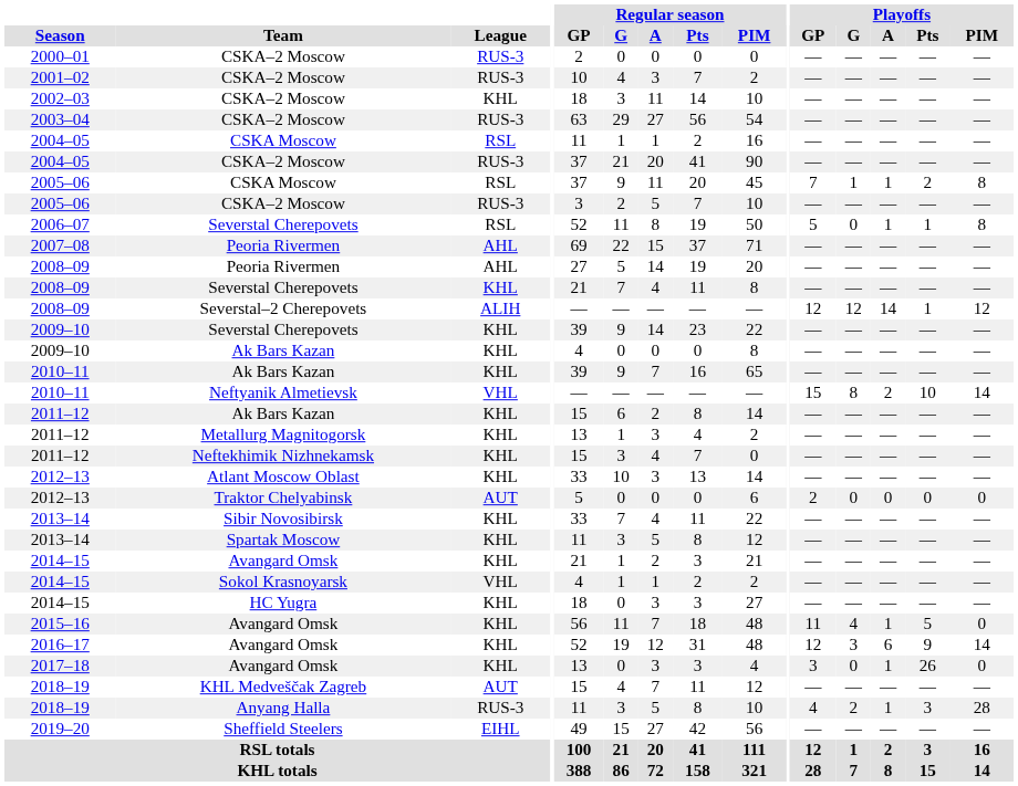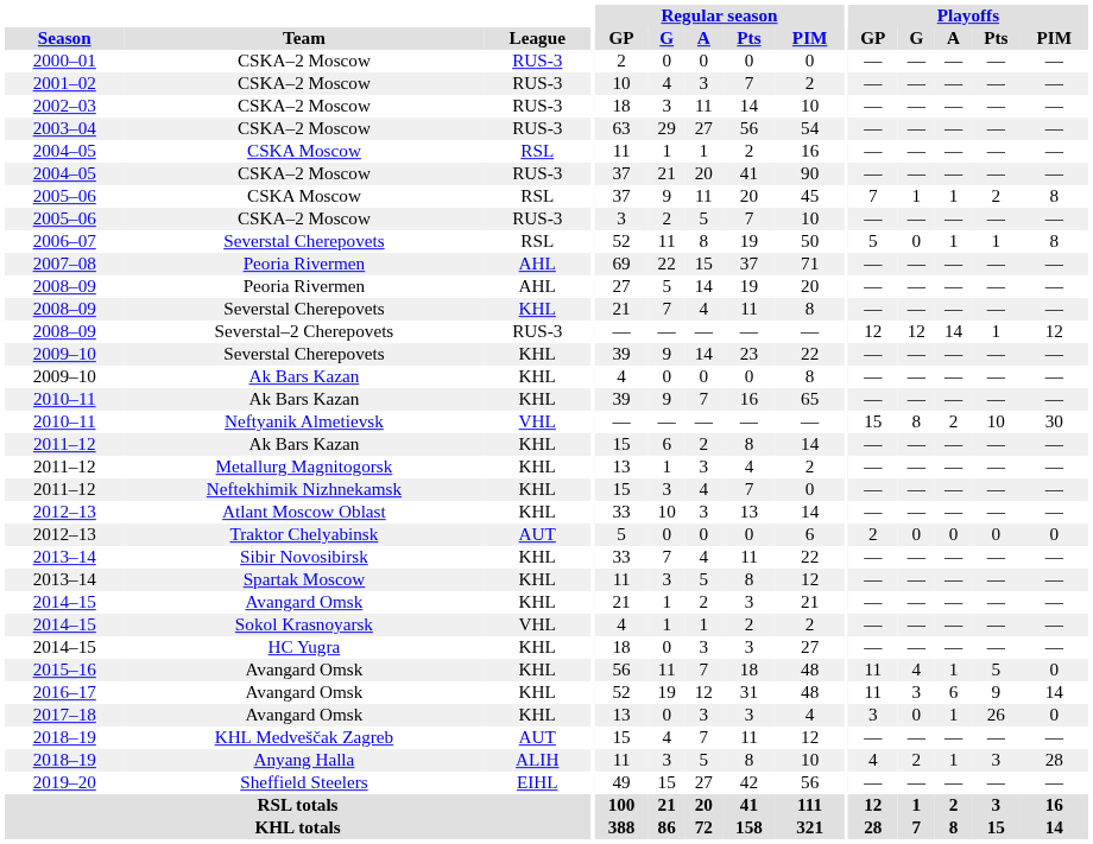 <table border="0" cellpadding="1" cellspacing="0" style="text-align:center; width:60em">
 <tr bgcolor="#e0e0e0">
 <th colspan="3" bgcolor="#ffffff"></th>
 <th rowspan="100" bgcolor="#ffffff"></th>
 <th colspan="5"><a href='#'>Regular season</a></th>
 <th rowspan="100" bgcolor="#ffffff"></th>
 <th colspan="5"><a href='#'>Playoffs</a></th>
 </tr>
 <tr bgcolor="#e0e0e0">
 <th><a href='#'>Season</a></th>
 <th>Team</th>
 <th>League</th>
 <th>GP</th>
 <th><a href='#'>G</a></th>
 <th><a href='#'>A</a></th>
 <th><a href='#'>Pts</a></th>
 <th><a href='#'>PIM</a></th>
 <th>GP</th>
 <th>G</th>
 <th>A</th>
 <th>Pts</th>
 <th>PIM</th>
 </tr>
 <tr>
 <td><a href='#'>2000–01</a></td>
 <td>CSKA–2 Moscow</td>
 <td><a href='#'>RUS-3</a></td>
 <td>2</td>
 <td>0</td>
 <td>0</td>
 <td>0</td>
 <td>0</td>
 <td>—</td>
 <td>—</td>
 <td>—</td>
 <td>—</td>
 <td>—</td>
 </tr>
 <tr bgcolor="#f0f0f0">
 <td><a href='#'>2001–02</a></td>
 <td>CSKA–2 Moscow</td>
 <td>RUS-3</td>
 <td>10</td>
 <td>4</td>
 <td>3</td>
 <td>7</td>
 <td>2</td>
 <td>—</td>
 <td>—</td>
 <td>—</td>
 <td>—</td>
 <td>—</td>
 </tr>
 <tr>
 <td><a href='#'>2002–03</a></td>
 <td>CSKA–2 Moscow</td>
-<td>KHL</td>
+<td>RUS-3</td>
 <td>18</td>
 <td>3</td>
 <td>11</td>
 <td>14</td>
 <td>10</td>
 <td>—</td>
 <td>—</td>
 <td>—</td>
 <td>—</td>
 <td>—</td>
 </tr>
 <tr bgcolor="#f0f0f0">
 <td><a href='#'>2003–04</a></td>
 <td>CSKA–2 Moscow</td>
 <td>RUS-3</td>
 <td>63</td>
 <td>29</td>
 <td>27</td>
 <td>56</td>
 <td>54</td>
 <td>—</td>
 <td>—</td>
 <td>—</td>
 <td>—</td>
 <td>—</td>
 </tr>
 <tr>
 <td><a href='#'>2004–05</a></td>
 <td><a href='#'>CSKA Moscow</a></td>
 <td><a href='#'>RSL</a></td>
 <td>11</td>
 <td>1</td>
 <td>1</td>
 <td>2</td>
 <td>16</td>
 <td>—</td>
 <td>—</td>
 <td>—</td>
 <td>—</td>
 <td>—</td>
 </tr>
 <tr bgcolor="#f0f0f0">
 <td><a href='#'>2004–05</a></td>
 <td>CSKA–2 Moscow</td>
 <td>RUS-3</td>
 <td>37</td>
 <td>21</td>
 <td>20</td>
 <td>41</td>
 <td>90</td>
 <td>—</td>
 <td>—</td>
 <td>—</td>
 <td>—</td>
 <td>—</td>
 </tr>
 <tr>
 <td><a href='#'>2005–06</a></td>
 <td>CSKA Moscow</td>
 <td>RSL</td>
 <td>37</td>
 <td>9</td>
 <td>11</td>
 <td>20</td>
 <td>45</td>
 <td>7</td>
 <td>1</td>
 <td>1</td>
 <td>2</td>
 <td>8</td>
 </tr>
 <tr bgcolor="#f0f0f0">
 <td><a href='#'>2005–06</a></td>
 <td>CSKA–2 Moscow</td>
 <td>RUS-3</td>
 <td>3</td>
 <td>2</td>
 <td>5</td>
 <td>7</td>
 <td>10</td>
 <td>—</td>
 <td>—</td>
 <td>—</td>
 <td>—</td>
 <td>—</td>
 </tr>
 <tr>
 <td><a href='#'>2006–07</a></td>
 <td><a href='#'>Severstal Cherepovets</a></td>
 <td>RSL</td>
 <td>52</td>
 <td>11</td>
 <td>8</td>
 <td>19</td>
 <td>50</td>
 <td>5</td>
 <td>0</td>
 <td>1</td>
 <td>1</td>
 <td>8</td>
 </tr>
 <tr bgcolor="#f0f0f0">
 <td><a href='#'>2007–08</a></td>
 <td><a href='#'>Peoria Rivermen</a></td>
 <td><a href='#'>AHL</a></td>
 <td>69</td>
 <td>22</td>
 <td>15</td>
 <td>37</td>
 <td>71</td>
 <td>—</td>
 <td>—</td>
 <td>—</td>
 <td>—</td>
 <td>—</td>
 </tr>
 <tr>
 <td><a href='#'>2008–09</a></td>
 <td>Peoria Rivermen</td>
 <td>AHL</td>
 <td>27</td>
 <td>5</td>
 <td>14</td>
 <td>19</td>
 <td>20</td>
 <td>—</td>
 <td>—</td>
 <td>—</td>
 <td>—</td>
 <td>—</td>
 </tr>
 <tr bgcolor="#f0f0f0">
 <td><a href='#'>2008–09</a></td>
 <td>Severstal Cherepovets</td>
 <td><a href='#'>KHL</a></td>
 <td>21</td>
 <td>7</td>
 <td>4</td>
 <td>11</td>
 <td>8</td>
 <td>—</td>
 <td>—</td>
 <td>—</td>
 <td>—</td>
 <td>—</td>
 </tr>
 <tr>
 <td><a href='#'>2008–09</a></td>
 <td>Severstal–2 Cherepovets</td>
-<td><a href='#'>ALIH</a></td>
+<td>RUS-3</td>
 <td>—</td>
 <td>—</td>
 <td>—</td>
 <td>—</td>
 <td>—</td>
 <td>12</td>
 <td>12</td>
 <td>14</td>
 <td>1</td>
 <td>12</td>
 </tr>
 <tr bgcolor="#f0f0f0">
 <td><a href='#'>2009–10</a></td>
 <td>Severstal Cherepovets</td>
 <td>KHL</td>
 <td>39</td>
 <td>9</td>
 <td>14</td>
 <td>23</td>
 <td>22</td>
 <td>—</td>
 <td>—</td>
 <td>—</td>
 <td>—</td>
 <td>—</td>
 </tr>
 <tr>
 <td>2009–10</td>
 <td><a href='#'>Ak Bars Kazan</a></td>
 <td>KHL</td>
 <td>4</td>
 <td>0</td>
 <td>0</td>
 <td>0</td>
 <td>8</td>
 <td>—</td>
 <td>—</td>
 <td>—</td>
 <td>—</td>
 <td>—</td>
 </tr>
 <tr bgcolor="#f0f0f0">
 <td><a href='#'>2010–11</a></td>
 <td>Ak Bars Kazan</td>
 <td>KHL</td>
 <td>39</td>
 <td>9</td>
 <td>7</td>
 <td>16</td>
 <td>65</td>
 <td>—</td>
 <td>—</td>
 <td>—</td>
 <td>—</td>
 <td>—</td>
 </tr>
 <tr>
 <td><a href='#'>2010–11</a></td>
 <td><a href='#'>Neftyanik Almetievsk</a></td>
 <td><a href='#'>VHL</a></td>
 <td>—</td>
 <td>—</td>
 <td>—</td>
 <td>—</td>
 <td>—</td>
 <td>15</td>
 <td>8</td>
 <td>2</td>
 <td>10</td>
-<td>14</td>
+<td>30</td>
 </tr>
 <tr bgcolor="#f0f0f0">
 <td><a href='#'>2011–12</a></td>
 <td>Ak Bars Kazan</td>
 <td>KHL</td>
 <td>15</td>
 <td>6</td>
 <td>2</td>
 <td>8</td>
 <td>14</td>
 <td>—</td>
 <td>—</td>
 <td>—</td>
 <td>—</td>
 <td>—</td>
 </tr>
 <tr>
 <td>2011–12</td>
 <td><a href='#'>Metallurg Magnitogorsk</a></td>
 <td>KHL</td>
 <td>13</td>
 <td>1</td>
 <td>3</td>
 <td>4</td>
 <td>2</td>
 <td>—</td>
 <td>—</td>
 <td>—</td>
 <td>—</td>
 <td>—</td>
 </tr>
 <tr bgcolor="#f0f0f0">
 <td>2011–12</td>
 <td><a href='#'>Neftekhimik Nizhnekamsk</a></td>
 <td>KHL</td>
 <td>15</td>
 <td>3</td>
 <td>4</td>
 <td>7</td>
 <td>0</td>
 <td>—</td>
 <td>—</td>
 <td>—</td>
 <td>—</td>
 <td>—</td>
 </tr>
 <tr>
 <td><a href='#'>2012–13</a></td>
 <td><a href='#'>Atlant Moscow Oblast</a></td>
 <td>KHL</td>
 <td>33</td>
 <td>10</td>
 <td>3</td>
 <td>13</td>
 <td>14</td>
 <td>—</td>
 <td>—</td>
 <td>—</td>
 <td>—</td>
 <td>—</td>
 </tr>
 <tr bgcolor="#f0f0f0">
 <td>2012–13</td>
 <td><a href='#'>Traktor Chelyabinsk</a></td>
 <td><a href='#'>AUT</a></td>
 <td>5</td>
 <td>0</td>
 <td>0</td>
 <td>0</td>
 <td>6</td>
 <td>2</td>
 <td>0</td>
 <td>0</td>
 <td>0</td>
 <td>0</td>
 </tr>
 <tr>
 <td><a href='#'>2013–14</a></td>
 <td><a href='#'>Sibir Novosibirsk</a></td>
 <td>KHL</td>
 <td>33</td>
 <td>7</td>
 <td>4</td>
 <td>11</td>
 <td>22</td>
 <td>—</td>
 <td>—</td>
 <td>—</td>
 <td>—</td>
 <td>—</td>
 </tr>
 <tr bgcolor="#f0f0f0">
 <td>2013–14</td>
 <td><a href='#'>Spartak Moscow</a></td>
 <td>KHL</td>
 <td>11</td>
 <td>3</td>
 <td>5</td>
 <td>8</td>
 <td>12</td>
 <td>—</td>
 <td>—</td>
 <td>—</td>
 <td>—</td>
 <td>—</td>
 </tr>
 <tr>
 <td><a href='#'>2014–15</a></td>
 <td><a href='#'>Avangard Omsk</a></td>
 <td>KHL</td>
 <td>21</td>
 <td>1</td>
 <td>2</td>
 <td>3</td>
 <td>21</td>
 <td>—</td>
 <td>—</td>
 <td>—</td>
 <td>—</td>
 <td>—</td>
 </tr>
 <tr bgcolor="#f0f0f0">
 <td><a href='#'>2014–15</a></td>
 <td><a href='#'>Sokol Krasnoyarsk</a></td>
 <td>VHL</td>
 <td>4</td>
 <td>1</td>
 <td>1</td>
 <td>2</td>
 <td>2</td>
 <td>—</td>
 <td>—</td>
 <td>—</td>
 <td>—</td>
 <td>—</td>
 </tr>
 <tr>
 <td>2014–15</td>
 <td><a href='#'>HC Yugra</a></td>
 <td>KHL</td>
 <td>18</td>
 <td>0</td>
 <td>3</td>
 <td>3</td>
 <td>27</td>
 <td>—</td>
 <td>—</td>
 <td>—</td>
 <td>—</td>
 <td>—</td>
 </tr>
 <tr bgcolor="#f0f0f0">
 <td><a href='#'>2015–16</a></td>
 <td>Avangard Omsk</td>
 <td>KHL</td>
 <td>56</td>
 <td>11</td>
 <td>7</td>
 <td>18</td>
 <td>48</td>
 <td>11</td>
 <td>4</td>
 <td>1</td>
 <td>5</td>
 <td>0</td>
 </tr>
 <tr>
 <td><a href='#'>2016–17</a></td>
 <td>Avangard Omsk</td>
 <td>KHL</td>
 <td>52</td>
 <td>19</td>
 <td>12</td>
 <td>31</td>
 <td>48</td>
-<td>12</td>
+<td>11</td>
 <td>3</td>
 <td>6</td>
 <td>9</td>
 <td>14</td>
 </tr>
 <tr bgcolor="#f0f0f0">
 <td><a href='#'>2017–18</a></td>
 <td>Avangard Omsk</td>
 <td>KHL</td>
 <td>13</td>
 <td>0</td>
 <td>3</td>
 <td>3</td>
 <td>4</td>
 <td>3</td>
 <td>0</td>
 <td>1</td>
 <td>26</td>
 <td>0</td>
 </tr>
 <tr>
 <td><a href='#'>2018–19</a></td>
 <td><a href='#'>KHL Medveščak Zagreb</a></td>
 <td><a href='#'>AUT</a></td>
 <td>15</td>
 <td>4</td>
 <td>7</td>
 <td>11</td>
 <td>12</td>
 <td>—</td>
 <td>—</td>
 <td>—</td>
 <td>—</td>
 <td>—</td>
 </tr>
 <tr>
 </tr>
 <tr bgcolor="#f0f0f0">
 <td><a href='#'>2018–19</a></td>
 <td><a href='#'>Anyang Halla</a></td>
-<td>RUS-3</td>
+<td><a href='#'>ALIH</a></td>
 <td>11</td>
 <td>3</td>
 <td>5</td>
 <td>8</td>
 <td>10</td>
 <td>4</td>
 <td>2</td>
 <td>1</td>
 <td>3</td>
 <td>28</td>
 </tr>
 <tr>
 <td><a href='#'>2019–20</a></td>
 <td><a href='#'>Sheffield Steelers</a></td>
 <td><a href='#'>EIHL</a></td>
 <td>49</td>
 <td>15</td>
 <td>27</td>
 <td>42</td>
 <td>56</td>
 <td>—</td>
 <td>—</td>
 <td>—</td>
 <td>—</td>
 <td>—</td>
 </tr>
 <tr bgcolor=e0e0e0>
 <th colspan="3">RSL totals</th>
 <th>100</th>
 <th>21</th>
 <th>20</th>
 <th>41</th>
 <th>111</th>
 <th>12</th>
 <th>1</th>
 <th>2</th>
 <th>3</th>
 <th>16</th>
 </tr>
 <tr bgcolor=e0e0e0>
 <th colspan="3">KHL totals</th>
 <th>388</th>
 <th>86</th>
 <th>72</th>
 <th>158</th>
 <th>321</th>
 <th>28</th>
 <th>7</th>
 <th>8</th>
 <th>15</th>
 <th>14</th>
 </tr>
 </table>
